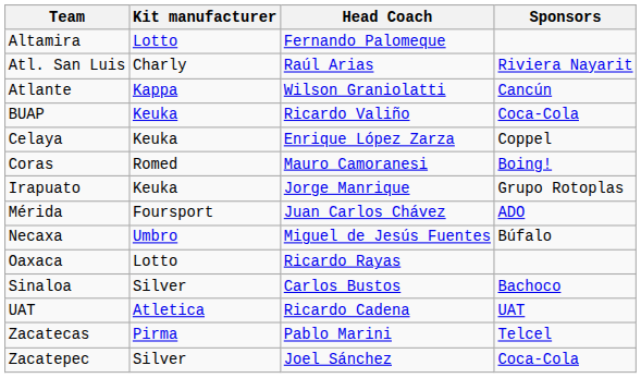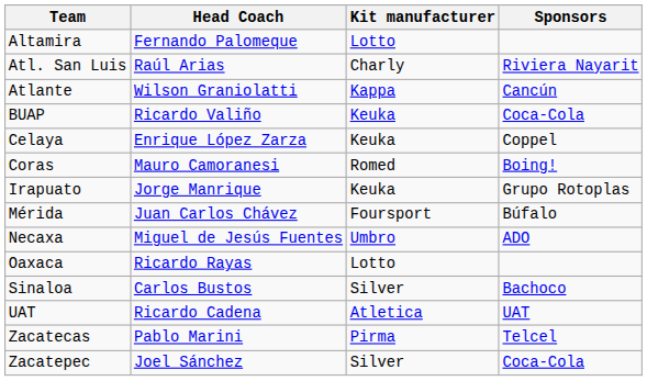 <table class="wikitable sortable">
 <tr>
 <th>Team</th>
+<th>Head Coach</th>
 <th>Kit manufacturer</th>
-<th>Head Coach</th>
 <th>Sponsors</th>
 </tr>
 <tr>
 <td>Altamira</td>
+<td> <a href='#'>Fernando Palomeque</a></td>
 <td><a href='#'>Lotto</a></td>
-<td> <a href='#'>Fernando Palomeque</a></td>
 <td></td>
 </tr>
 <tr>
 <td>Atl. San Luis</td>
+<td> <a href='#'>Raúl Arias</a></td>
 <td>Charly</td>
-<td> <a href='#'>Raúl Arias</a></td>
 <td><a href='#'>Riviera Nayarit</a></td>
 </tr>
 <tr>
 <td>Atlante</td>
+<td> <a href='#'>Wilson Graniolatti</a></td>
 <td><a href='#'>Kappa</a></td>
-<td> <a href='#'>Wilson Graniolatti</a></td>
 <td><a href='#'>Cancún</a></td>
 </tr>
 <tr>
 <td>BUAP</td>
+<td> <a href='#'>Ricardo Valiño</a></td>
 <td><a href='#'>Keuka</a></td>
-<td> <a href='#'>Ricardo Valiño</a></td>
 <td><a href='#'>Coca-Cola</a></td>
 </tr>
 <tr>
 <td>Celaya</td>
+<td> <a href='#'>Enrique López Zarza</a></td>
 <td>Keuka</td>
-<td> <a href='#'>Enrique López Zarza</a></td>
 <td>Coppel</td>
 </tr>
 <tr>
 <td>Coras</td>
+<td> <a href='#'>Mauro Camoranesi</a></td>
 <td>Romed</td>
-<td> <a href='#'>Mauro Camoranesi</a></td>
 <td><a href='#'>Boing!</a></td>
 </tr>
 <tr>
 <td>Irapuato</td>
+<td> <a href='#'>Jorge Manrique</a></td>
 <td>Keuka</td>
-<td> <a href='#'>Jorge Manrique</a></td>
 <td>Grupo Rotoplas</td>
 </tr>
 <tr>
 <td>Mérida</td>
+<td> <a href='#'>Juan Carlos Chávez</a></td>
 <td>Foursport</td>
-<td> <a href='#'>Juan Carlos Chávez</a></td>
+<td>Búfalo</td>
+</tr>
+<tr>
+<td>Necaxa</td>
+<td> <a href='#'>Miguel de Jesús Fuentes</a></td>
+<td><a href='#'>Umbro</a></td>
 <td><a href='#'>ADO</a></td>
 </tr>
 <tr>
-<td>Necaxa</td>
-<td><a href='#'>Umbro</a></td>
-<td> <a href='#'>Miguel de Jesús Fuentes</a></td>
-<td>Búfalo</td>
-</tr>
-<tr>
 <td>Oaxaca</td>
+<td> <a href='#'>Ricardo Rayas</a></td>
 <td>Lotto</td>
-<td> <a href='#'>Ricardo Rayas</a></td>
 <td></td>
 </tr>
 <tr>
 <td>Sinaloa</td>
+<td> <a href='#'>Carlos Bustos</a></td>
 <td>Silver</td>
-<td> <a href='#'>Carlos Bustos</a></td>
 <td><a href='#'>Bachoco</a></td>
 </tr>
 <tr>
 <td>UAT</td>
+<td> <a href='#'>Ricardo Cadena</a></td>
 <td><a href='#'>Atletica</a></td>
-<td> <a href='#'>Ricardo Cadena</a></td>
 <td><a href='#'>UAT</a></td>
 </tr>
 <tr>
 <td>Zacatecas</td>
+<td> <a href='#'>Pablo Marini</a></td>
 <td><a href='#'>Pirma</a></td>
-<td> <a href='#'>Pablo Marini</a></td>
 <td><a href='#'>Telcel</a></td>
 </tr>
 <tr>
 <td>Zacatepec</td>
+<td> <a href='#'>Joel Sánchez</a></td>
 <td>Silver</td>
-<td> <a href='#'>Joel Sánchez</a></td>
 <td><a href='#'>Coca-Cola</a></td>
 </tr>
 </table>
